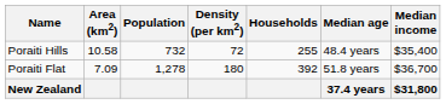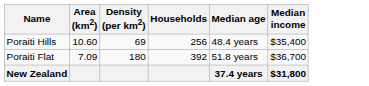 <table class="wikitable">
 <tr>
 <th>Name</th>
 <th>Area<br>(km<sup>2</sup>)</th>
-<th>Population</th>
 <th>Density<br>(per km<sup>2</sup>)</th>
 <th>Households</th>
 <th>Median age</th>
 <th>Median<br>income</th>
 </tr>
 <tr>
 <td>Poraiti Hills</td>
-<td style="text-align:right;">10.58</td>
-<td style="text-align:right;">732</td>
-<td style="text-align:right;">72</td>
-<td style="text-align:right;">255</td>
+<td style="text-align:right;">10.60</td>
+<td style="text-align:right;">69</td>
+<td style="text-align:right;">256</td>
 <td>48.4 years</td>
 <td>$35,400</td>
 </tr>
 <tr>
 <td>Poraiti Flat</td>
 <td style="text-align:right;">7.09</td>
-<td style="text-align:right;">1,278</td>
 <td style="text-align:right;">180</td>
 <td style="text-align:right;">392</td>
 <td>51.8 years</td>
 <td>$36,700</td>
 </tr>
 <tr>
 <th>New Zealand</th>
 <th></th>
 <th></th>
 <th></th>
-<th></th>
 <th>37.4 years</th>
 <th style="text-align:left;">$31,800</th>
 </tr>
 </table>
